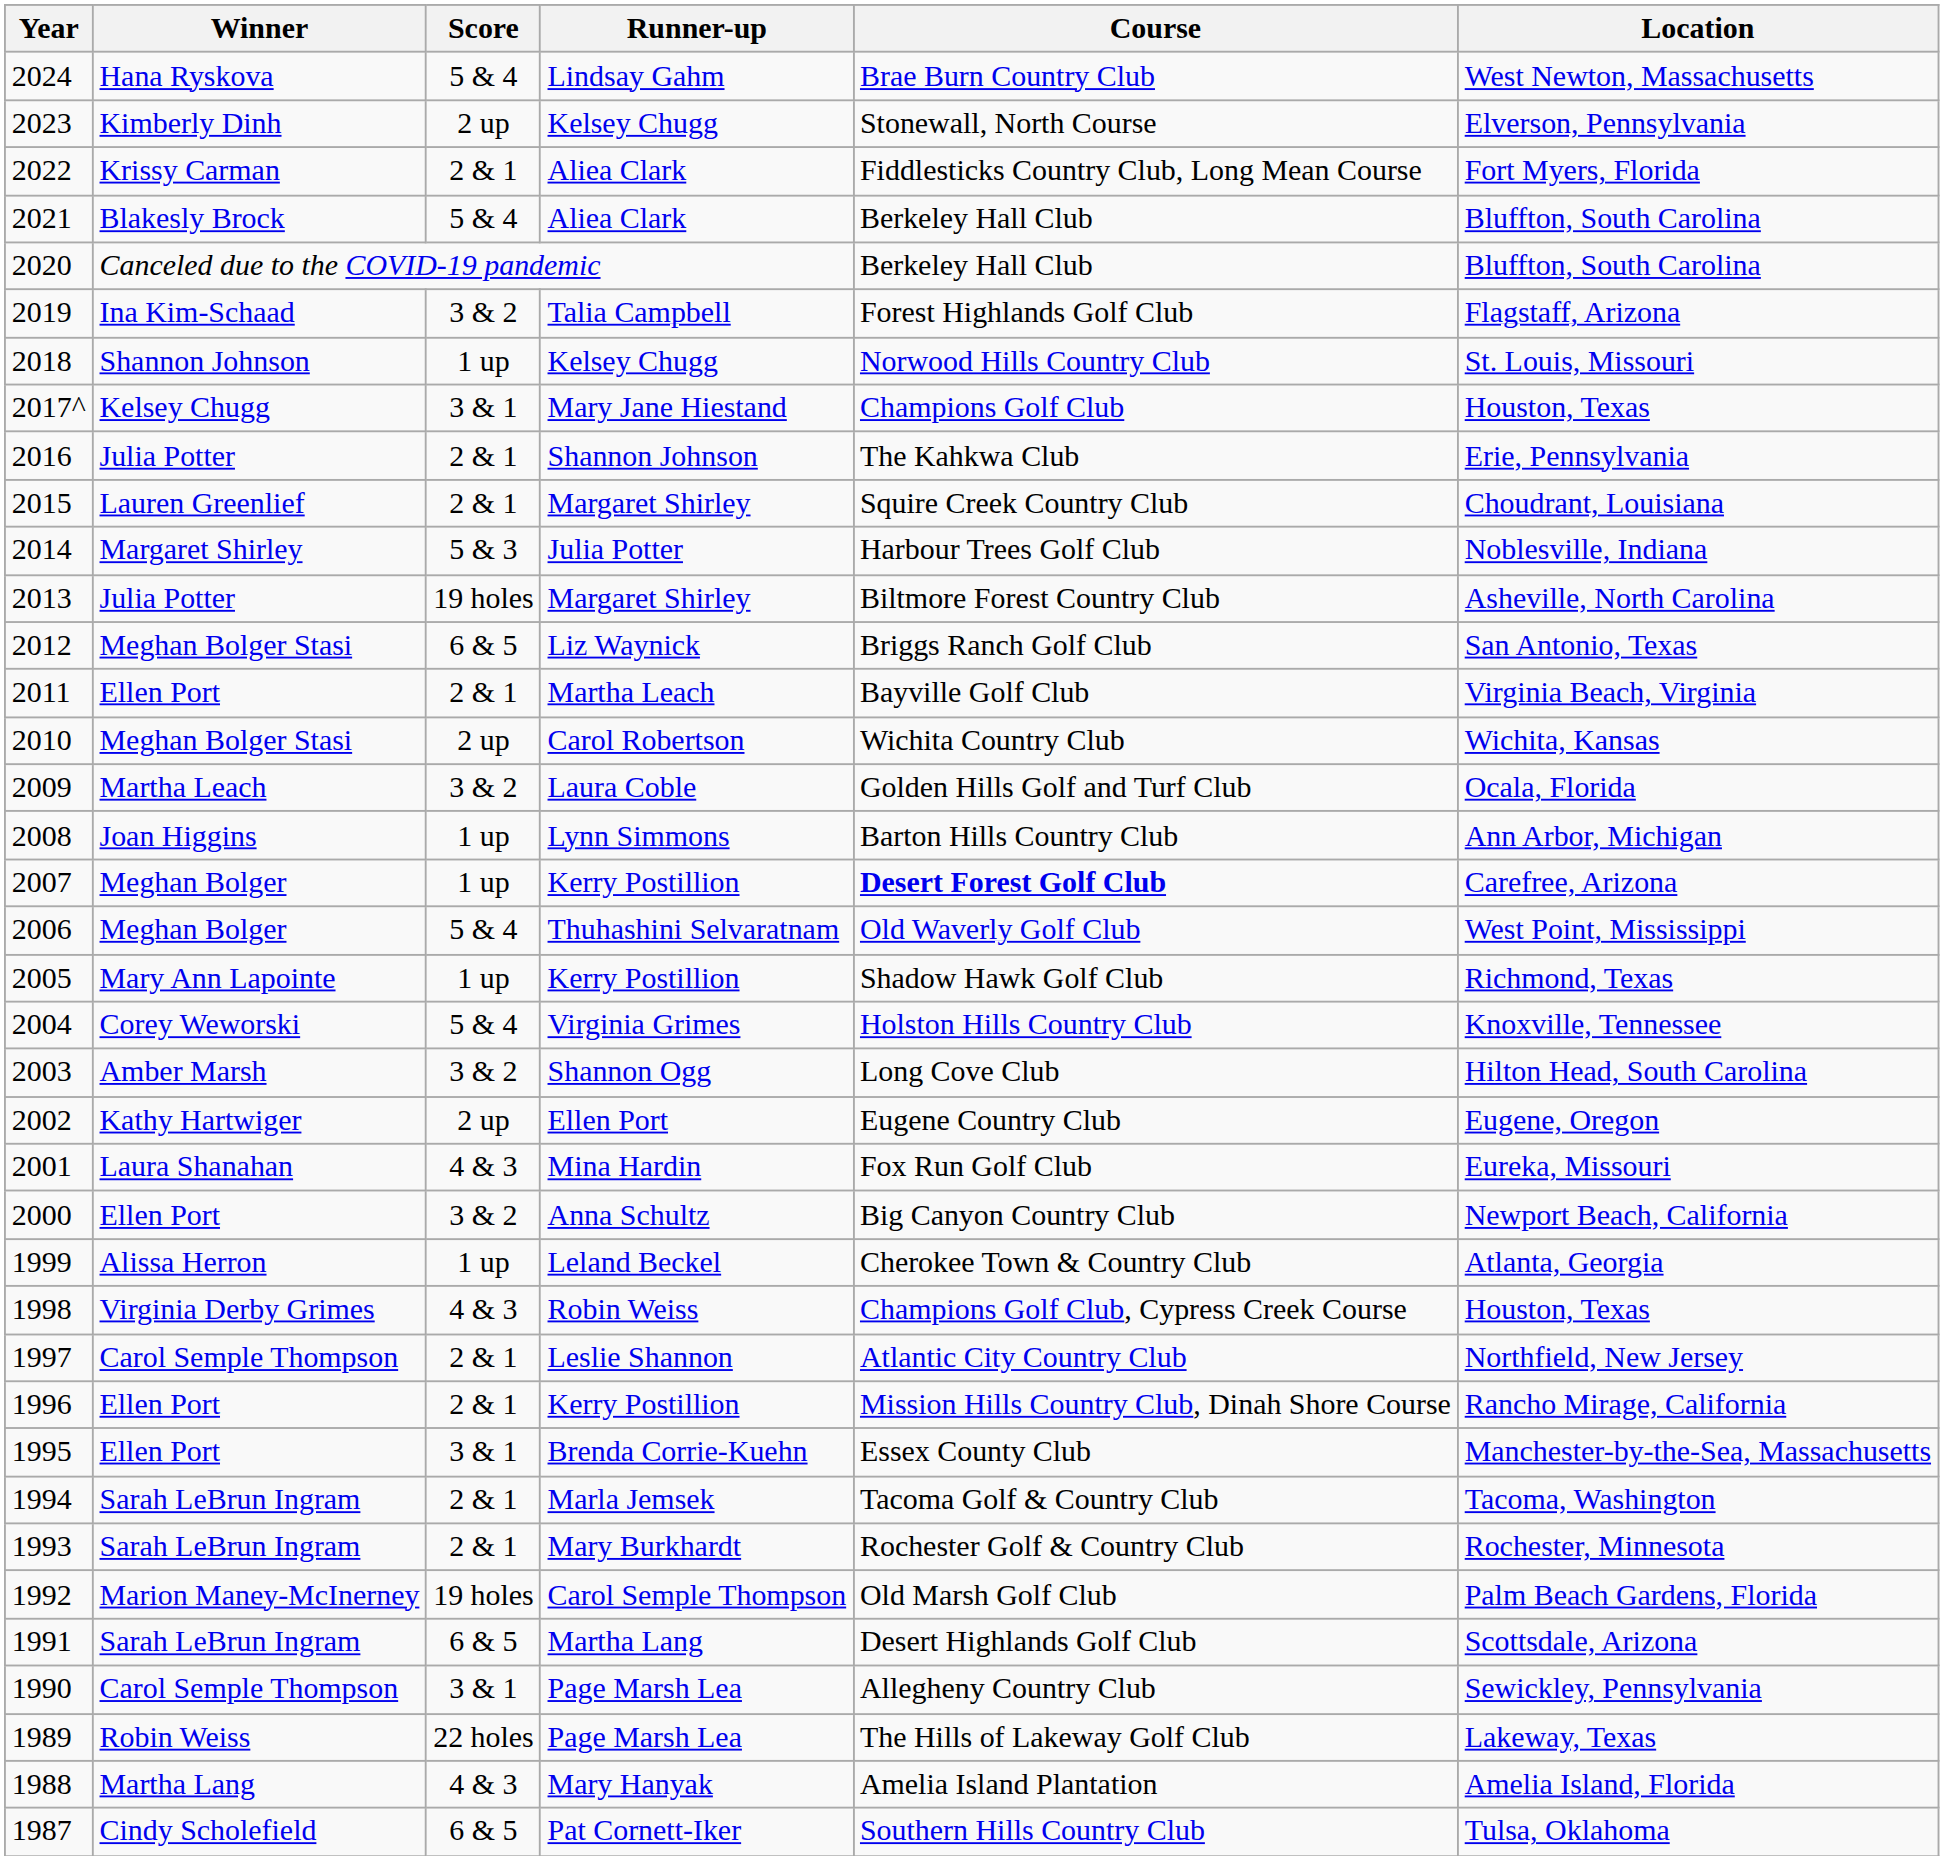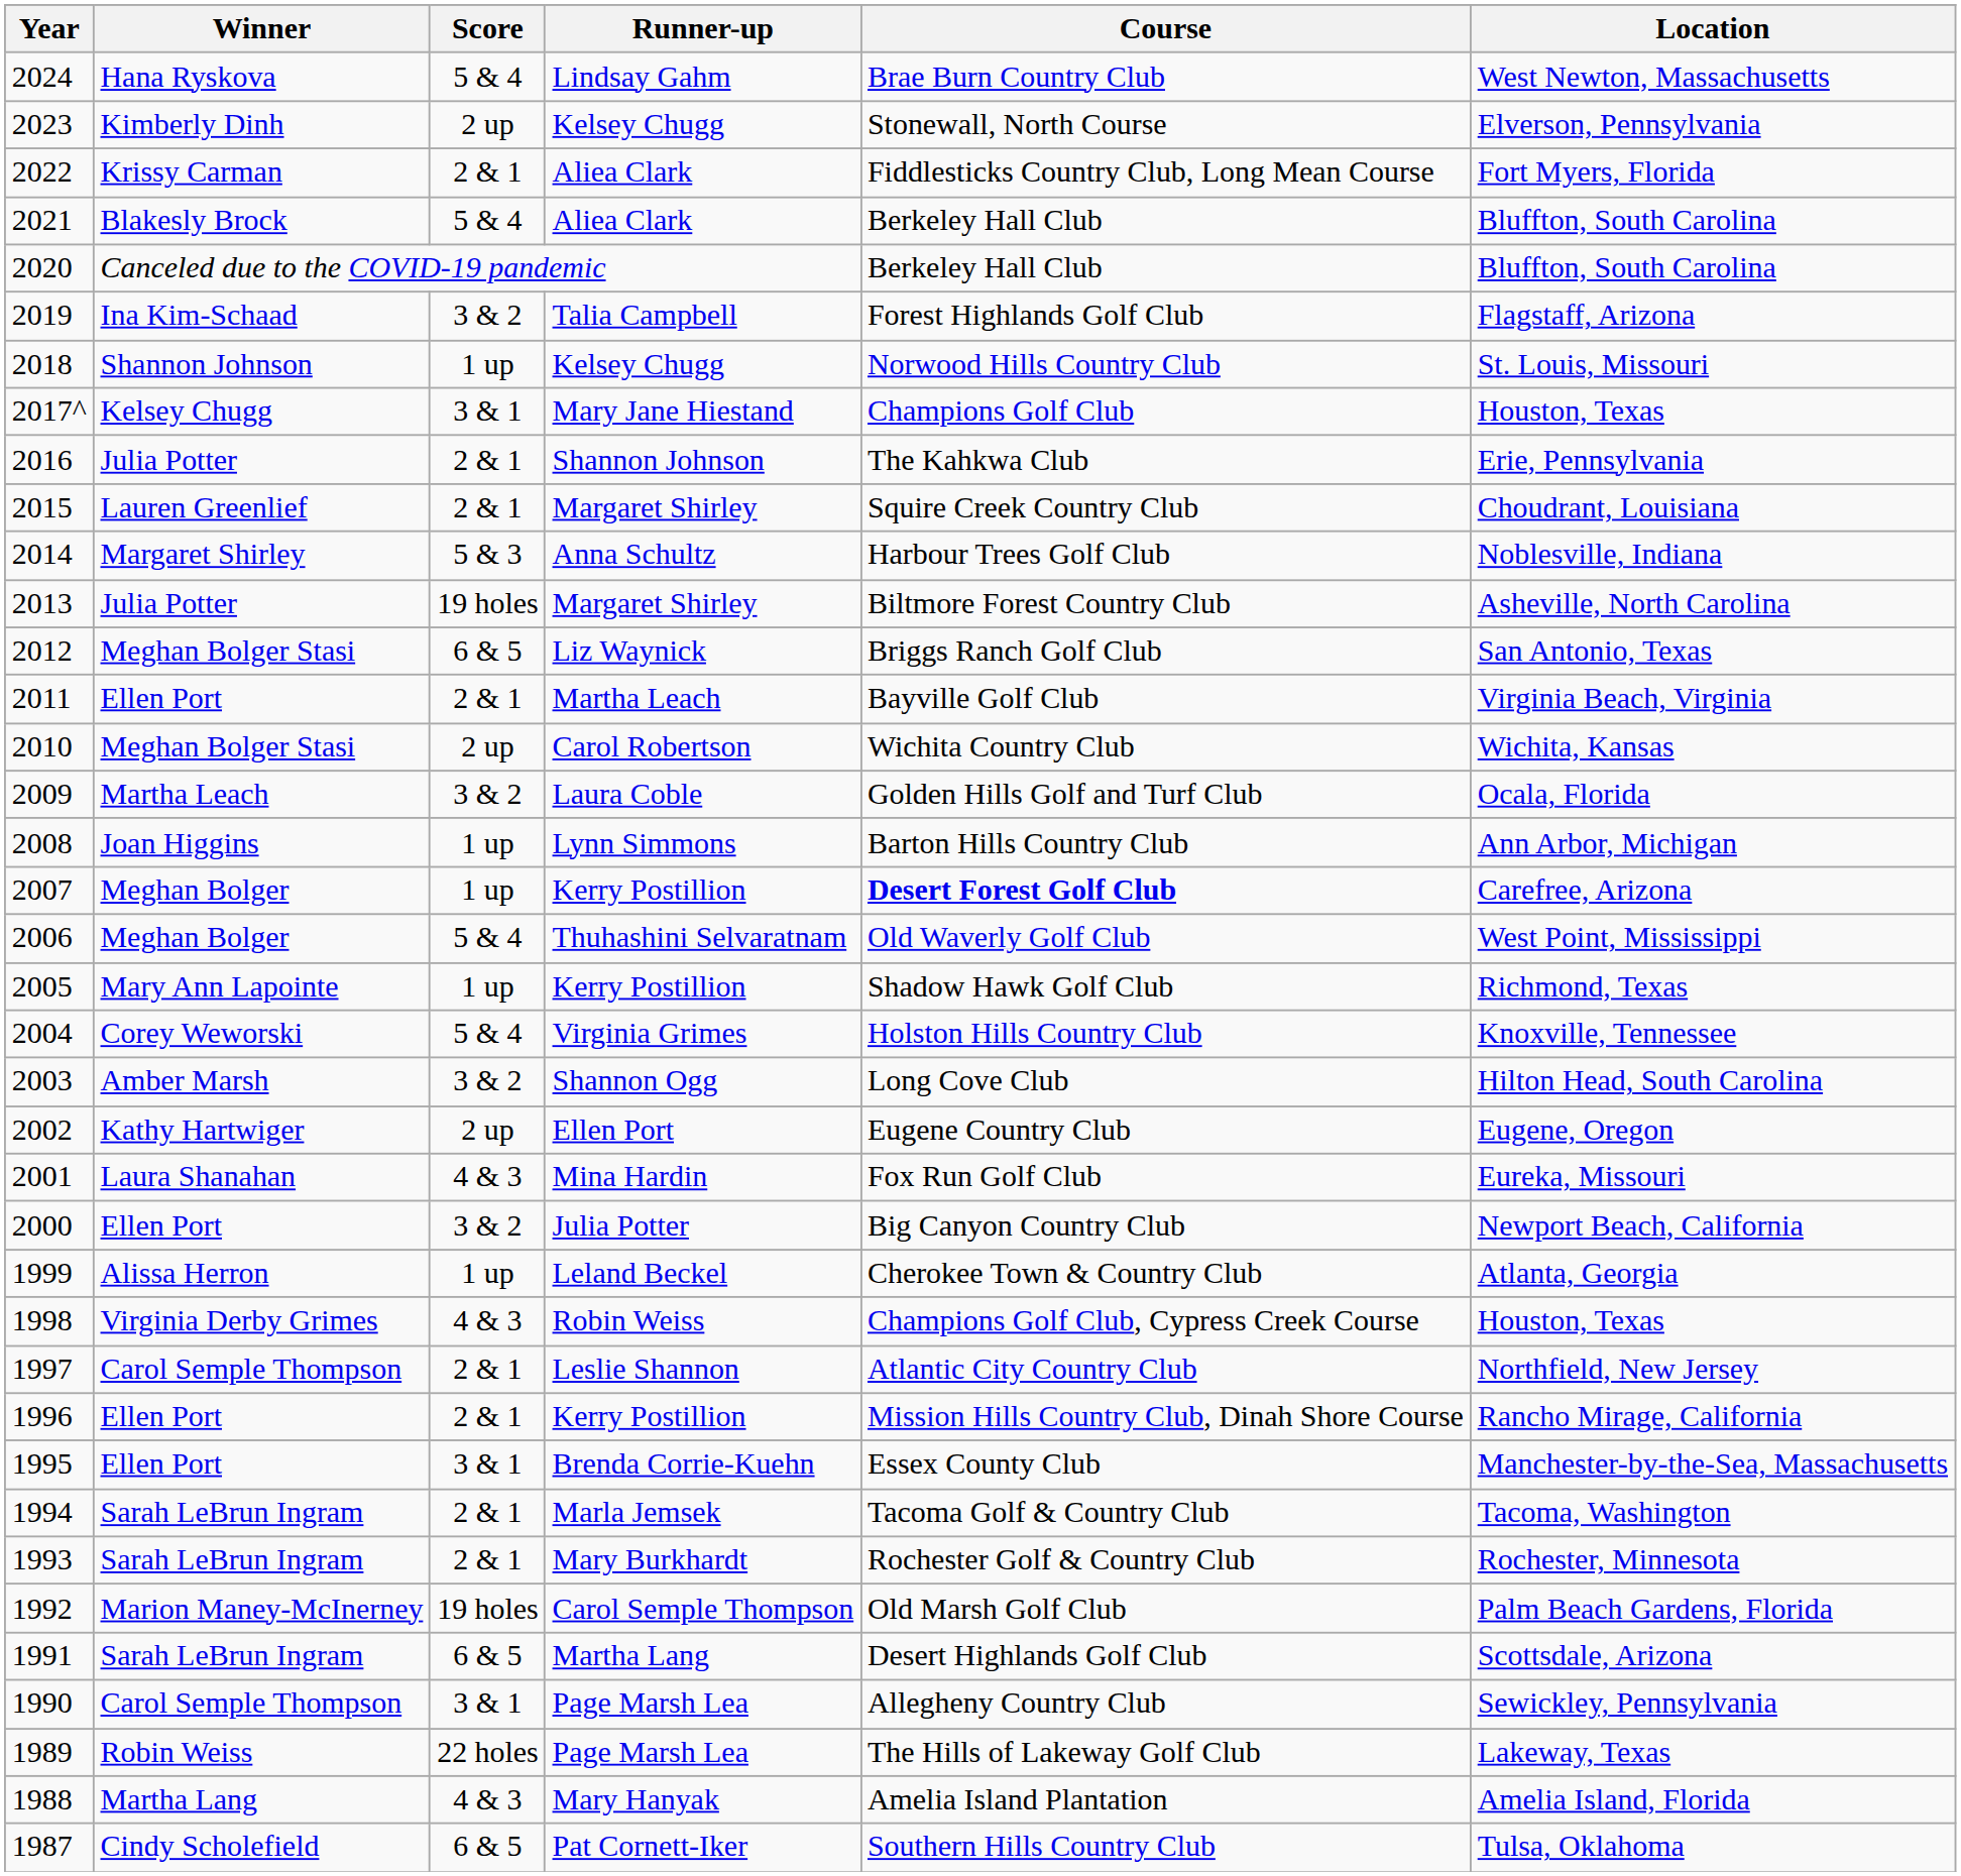 <table class=wikitable>
 <tr>
 <th>Year</th>
 <th>Winner</th>
 <th>Score</th>
 <th>Runner-up</th>
 <th>Course</th>
 <th>Location</th>
 </tr>
 <tr>
 <td>2024</td>
 <td><a href='#'>Hana Ryskova</a></td>
 <td align=center>5 & 4</td>
 <td><a href='#'>Lindsay Gahm</a></td>
 <td><a href='#'>Brae Burn Country Club</a></td>
 <td><a href='#'>West Newton, Massachusetts</a></td>
 </tr>
 <tr>
 <td>2023</td>
 <td><a href='#'>Kimberly Dinh</a></td>
 <td align=center>2 up</td>
 <td><a href='#'>Kelsey Chugg</a></td>
 <td>Stonewall, North Course</td>
 <td><a href='#'>Elverson, Pennsylvania</a></td>
 </tr>
 <tr>
 <td>2022</td>
 <td><a href='#'>Krissy Carman</a></td>
 <td align=center>2 & 1</td>
 <td><a href='#'>Aliea Clark</a></td>
 <td>Fiddlesticks Country Club, Long Mean Course</td>
 <td><a href='#'>Fort Myers, Florida</a></td>
 </tr>
 <tr>
 <td>2021</td>
 <td><a href='#'>Blakesly Brock</a></td>
 <td align=center>5 & 4</td>
 <td><a href='#'>Aliea Clark</a></td>
 <td>Berkeley Hall Club</td>
 <td><a href='#'>Bluffton, South Carolina</a></td>
 </tr>
 <tr>
 <td>2020</td>
 <td colspan=3><em>Canceled due to the <a href='#'>COVID-19 pandemic</a></em></td>
 <td>Berkeley Hall Club</td>
 <td><a href='#'>Bluffton, South Carolina</a></td>
 </tr>
 <tr>
 <td>2019</td>
 <td><a href='#'>Ina Kim-Schaad</a></td>
 <td align=center>3 & 2</td>
 <td><a href='#'>Talia Campbell</a></td>
 <td>Forest Highlands Golf Club</td>
 <td><a href='#'>Flagstaff, Arizona</a></td>
 </tr>
 <tr>
 <td>2018</td>
 <td><a href='#'>Shannon Johnson</a></td>
 <td align=center>1 up</td>
 <td><a href='#'>Kelsey Chugg</a></td>
 <td><a href='#'>Norwood Hills Country Club</a></td>
 <td><a href='#'>St. Louis, Missouri</a></td>
 </tr>
 <tr>
 <td>2017^</td>
 <td><a href='#'>Kelsey Chugg</a></td>
 <td align=center>3 & 1</td>
 <td><a href='#'>Mary Jane Hiestand</a></td>
 <td><a href='#'>Champions Golf Club</a></td>
 <td><a href='#'>Houston, Texas</a></td>
 </tr>
 <tr>
 <td>2016</td>
 <td><a href='#'>Julia Potter</a></td>
 <td align=center>2 & 1</td>
 <td><a href='#'>Shannon Johnson</a></td>
 <td>The Kahkwa Club</td>
 <td><a href='#'>Erie, Pennsylvania</a></td>
 </tr>
 <tr>
 <td>2015</td>
 <td><a href='#'>Lauren Greenlief</a></td>
 <td align=center>2 & 1</td>
 <td><a href='#'>Margaret Shirley</a></td>
 <td>Squire Creek Country Club</td>
 <td><a href='#'>Choudrant, Louisiana</a></td>
 </tr>
 <tr>
 <td>2014</td>
 <td><a href='#'>Margaret Shirley</a></td>
 <td align=center>5 & 3</td>
-<td><a href='#'>Julia Potter</a></td>
+<td><a href='#'>Anna Schultz</a></td>
 <td>Harbour Trees Golf Club</td>
 <td><a href='#'>Noblesville, Indiana</a></td>
 </tr>
 <tr>
 <td>2013</td>
 <td><a href='#'>Julia Potter</a></td>
 <td align=center>19 holes</td>
 <td><a href='#'>Margaret Shirley</a></td>
 <td>Biltmore Forest Country Club</td>
 <td><a href='#'>Asheville, North Carolina</a></td>
 </tr>
 <tr>
 <td>2012</td>
 <td><a href='#'>Meghan Bolger Stasi</a></td>
 <td align=center>6 & 5</td>
 <td><a href='#'>Liz Waynick</a></td>
 <td>Briggs Ranch Golf Club</td>
 <td><a href='#'>San Antonio, Texas</a></td>
 </tr>
 <tr>
 <td>2011</td>
 <td><a href='#'>Ellen Port</a></td>
 <td align=center>2 & 1</td>
 <td><a href='#'>Martha Leach</a></td>
 <td>Bayville Golf Club</td>
 <td><a href='#'>Virginia Beach, Virginia</a></td>
 </tr>
 <tr>
 <td>2010</td>
 <td><a href='#'>Meghan Bolger Stasi</a></td>
 <td align=center>2 up</td>
 <td><a href='#'>Carol Robertson</a></td>
 <td>Wichita Country Club</td>
 <td><a href='#'>Wichita, Kansas</a></td>
 </tr>
 <tr>
 <td>2009</td>
 <td><a href='#'>Martha Leach</a></td>
 <td align=center>3 & 2</td>
 <td><a href='#'>Laura Coble</a></td>
 <td>Golden Hills Golf and Turf Club</td>
 <td><a href='#'>Ocala, Florida</a></td>
 </tr>
 <tr>
 <td>2008</td>
 <td><a href='#'>Joan Higgins</a></td>
 <td align=center>1 up</td>
 <td><a href='#'>Lynn Simmons</a></td>
 <td>Barton Hills Country Club</td>
 <td><a href='#'>Ann Arbor, Michigan</a></td>
 </tr>
 <tr>
 <td>2007</td>
 <td><a href='#'>Meghan Bolger</a></td>
 <td align=center>1 up</td>
 <td><a href='#'>Kerry Postillion</a></td>
 <td><strong><a href='#'>Desert Forest Golf Club</a></strong></td>
 <td><a href='#'>Carefree, Arizona</a></td>
 </tr>
 <tr>
 <td>2006</td>
 <td><a href='#'>Meghan Bolger</a></td>
 <td align=center>5 & 4</td>
 <td><a href='#'>Thuhashini Selvaratnam</a></td>
 <td><a href='#'>Old Waverly Golf Club</a></td>
 <td><a href='#'>West Point, Mississippi</a></td>
 </tr>
 <tr>
 <td>2005</td>
 <td><a href='#'>Mary Ann Lapointe</a></td>
 <td align=center>1 up</td>
 <td><a href='#'>Kerry Postillion</a></td>
 <td>Shadow Hawk Golf Club</td>
 <td><a href='#'>Richmond, Texas</a></td>
 </tr>
 <tr>
 <td>2004</td>
 <td><a href='#'>Corey Weworski</a></td>
 <td align=center>5 & 4</td>
 <td><a href='#'>Virginia Grimes</a></td>
 <td><a href='#'>Holston Hills Country Club</a></td>
 <td><a href='#'>Knoxville, Tennessee</a></td>
 </tr>
 <tr>
 <td>2003</td>
 <td><a href='#'>Amber Marsh</a></td>
 <td align=center>3 & 2</td>
 <td><a href='#'>Shannon Ogg</a></td>
 <td>Long Cove Club</td>
 <td><a href='#'>Hilton Head, South Carolina</a></td>
 </tr>
 <tr>
 <td>2002</td>
 <td><a href='#'>Kathy Hartwiger</a></td>
 <td align=center>2 up</td>
 <td><a href='#'>Ellen Port</a></td>
 <td>Eugene Country Club</td>
 <td><a href='#'>Eugene, Oregon</a></td>
 </tr>
 <tr>
 <td>2001</td>
 <td><a href='#'>Laura Shanahan</a></td>
 <td align=center>4 & 3</td>
 <td><a href='#'>Mina Hardin</a></td>
 <td>Fox Run Golf Club</td>
 <td><a href='#'>Eureka, Missouri</a></td>
 </tr>
 <tr>
 <td>2000</td>
 <td><a href='#'>Ellen Port</a></td>
 <td align=center>3 & 2</td>
-<td><a href='#'>Anna Schultz</a></td>
+<td><a href='#'>Julia Potter</a></td>
 <td>Big Canyon Country Club</td>
 <td><a href='#'>Newport Beach, California</a></td>
 </tr>
 <tr>
 <td>1999</td>
 <td><a href='#'>Alissa Herron</a></td>
 <td align=center>1 up</td>
 <td><a href='#'>Leland Beckel</a></td>
 <td>Cherokee Town & Country Club</td>
 <td><a href='#'>Atlanta, Georgia</a></td>
 </tr>
 <tr>
 <td>1998</td>
 <td><a href='#'>Virginia Derby Grimes</a></td>
 <td align=center>4 & 3</td>
 <td><a href='#'>Robin Weiss</a></td>
 <td><a href='#'>Champions Golf Club</a>, Cypress Creek Course</td>
 <td><a href='#'>Houston, Texas</a></td>
 </tr>
 <tr>
 <td>1997</td>
 <td><a href='#'>Carol Semple Thompson</a></td>
 <td align=center>2 & 1</td>
 <td><a href='#'>Leslie Shannon</a></td>
 <td><a href='#'>Atlantic City Country Club</a></td>
 <td><a href='#'>Northfield, New Jersey</a></td>
 </tr>
 <tr>
 <td>1996</td>
 <td><a href='#'>Ellen Port</a></td>
 <td align=center>2 & 1</td>
 <td><a href='#'>Kerry Postillion</a></td>
 <td><a href='#'>Mission Hills Country Club</a>, Dinah Shore Course</td>
 <td><a href='#'>Rancho Mirage, California</a></td>
 </tr>
 <tr>
 <td>1995</td>
 <td><a href='#'>Ellen Port</a></td>
 <td align=center>3 & 1</td>
 <td><a href='#'>Brenda Corrie-Kuehn</a></td>
 <td>Essex County Club</td>
 <td><a href='#'>Manchester-by-the-Sea, Massachusetts</a></td>
 </tr>
 <tr>
 <td>1994</td>
 <td><a href='#'>Sarah LeBrun Ingram</a></td>
 <td align=center>2 & 1</td>
 <td><a href='#'>Marla Jemsek</a></td>
 <td>Tacoma Golf & Country Club</td>
 <td><a href='#'>Tacoma, Washington</a></td>
 </tr>
 <tr>
 <td>1993</td>
 <td><a href='#'>Sarah LeBrun Ingram</a></td>
 <td align=center>2 & 1</td>
 <td><a href='#'>Mary Burkhardt</a></td>
 <td>Rochester Golf & Country Club</td>
 <td><a href='#'>Rochester, Minnesota</a></td>
 </tr>
 <tr>
 <td>1992</td>
 <td><a href='#'>Marion Maney-McInerney</a></td>
 <td align=center>19 holes</td>
 <td><a href='#'>Carol Semple Thompson</a></td>
 <td>Old Marsh Golf Club</td>
 <td><a href='#'>Palm Beach Gardens, Florida</a></td>
 </tr>
 <tr>
 <td>1991</td>
 <td><a href='#'>Sarah LeBrun Ingram</a></td>
 <td align=center>6 & 5</td>
 <td><a href='#'>Martha Lang</a></td>
 <td>Desert Highlands Golf Club</td>
 <td><a href='#'>Scottsdale, Arizona</a></td>
 </tr>
 <tr>
 <td>1990</td>
 <td><a href='#'>Carol Semple Thompson</a></td>
 <td align=center>3 & 1</td>
 <td><a href='#'>Page Marsh Lea</a></td>
 <td>Allegheny Country Club</td>
 <td><a href='#'>Sewickley, Pennsylvania</a></td>
 </tr>
 <tr>
 <td>1989</td>
 <td><a href='#'>Robin Weiss</a></td>
 <td align=center>22 holes</td>
 <td><a href='#'>Page Marsh Lea</a></td>
 <td>The Hills of Lakeway Golf Club</td>
 <td><a href='#'>Lakeway, Texas</a></td>
 </tr>
 <tr>
 <td>1988</td>
 <td><a href='#'>Martha Lang</a></td>
 <td align=center>4 & 3</td>
 <td><a href='#'>Mary Hanyak</a></td>
 <td>Amelia Island Plantation</td>
 <td><a href='#'>Amelia Island, Florida</a></td>
 </tr>
 <tr>
 <td>1987</td>
 <td><a href='#'>Cindy Scholefield</a></td>
 <td align=center>6 & 5</td>
 <td><a href='#'>Pat Cornett-Iker</a></td>
 <td><a href='#'>Southern Hills Country Club</a></td>
 <td><a href='#'>Tulsa, Oklahoma</a></td>
 </tr>
 </table>
